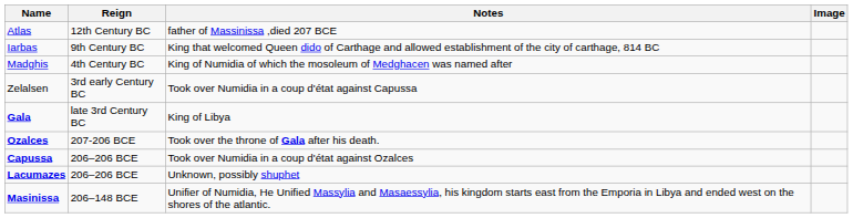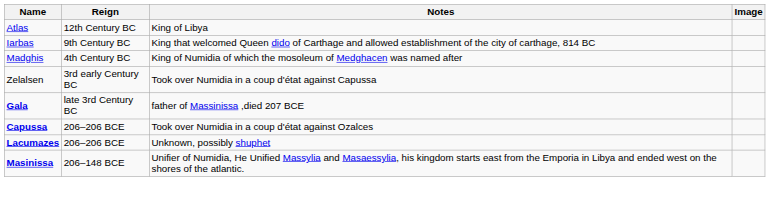 <table class="wikitable">
 <tr>
 <th>Name</th>
 <th>Reign</th>
 <th>Notes</th>
 <th>Image</th>
 </tr>
 <tr>
 <td><a href='#'>Atlas</a></td>
 <td>12th Century BC</td>
-<td>father of <a href='#'>Massinissa</a> ,died 207 BCE</td>
+<td>King of Libya </td>
 <td></td>
 </tr>
 <tr>
 <td><a href='#'>Iarbas</a></td>
 <td>9th Century BC</td>
 <td>King that welcomed Queen <a href='#'>dido</a> of Carthage and allowed establishment of the city of carthage, 814 BC</td>
 <td></td>
 </tr>
 <tr>
 <td><a href='#'>Madghis</a></td>
 <td>4th Century BC</td>
 <td>King of Numidia of which the mosoleum of <a href='#'>Medghacen</a> was named after </td>
 <td></td>
 </tr>
 <tr>
 <td>Zelalsen</td>
 <td>3rd early Century BC</td>
 <td>Took over Numidia in a coup d'état against Capussa</td>
 <td></td>
 </tr>
 <tr>
 <td><strong><a href='#'>Gala</a></strong></td>
 <td>late 3rd Century BC</td>
-<td>King of Libya </td>
-<td></td>
-</tr>
-<tr>
-<td><strong><a href='#'>Ozalces</a></strong></td>
-<td>207-206 BCE</td>
-<td>Took over the throne of <strong><a href='#'>Gala</a></strong> after his death.</td>
+<td>father of <a href='#'>Massinissa</a> ,died 207 BCE</td>
 <td></td>
 </tr>
 <tr>
 <td><strong><a href='#'>Capussa</a></strong></td>
 <td>206–206 BCE</td>
 <td>Took over Numidia in a coup d'état against Ozalces</td>
 <td></td>
 </tr>
 <tr>
 <td><strong><a href='#'>Lacumazes</a></strong></td>
 <td>206–206 BCE</td>
 <td>Unknown, possibly <a href='#'>shuphet</a></td>
 <td></td>
 </tr>
 <tr>
 <td><strong><a href='#'>Masinissa</a></strong></td>
 <td>206–148 BCE </td>
 <td>Unifier of Numidia, He Unified <a href='#'>Massylia</a> and <a href='#'>Masaessylia</a>, his kingdom starts east from the Emporia in Libya and ended west on the shores of the atlantic.</td>
 <td></td>
 </tr>
 </table>
